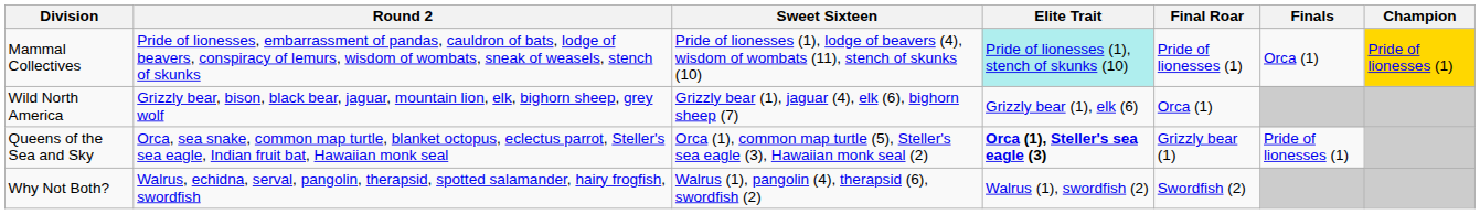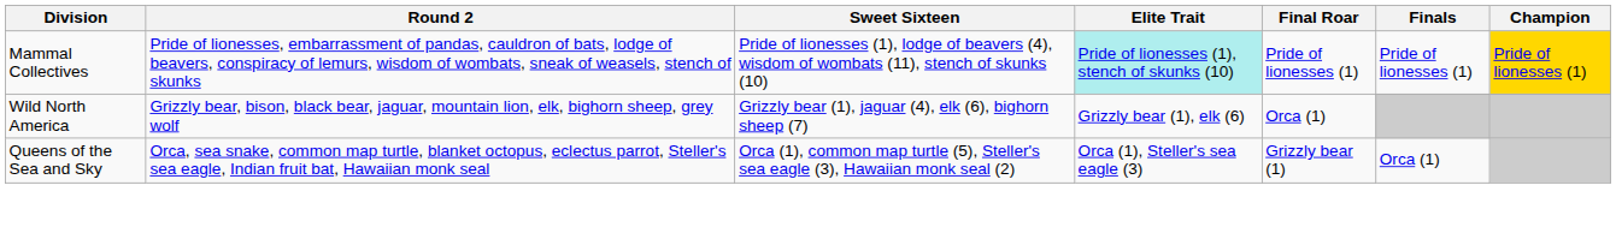 <table class="wikitable">
 <tr>
 <th>Division</th>
 <th>Round 2</th>
 <th>Sweet Sixteen</th>
 <th>Elite Trait</th>
 <th>Final Roar</th>
 <th>Finals</th>
 <th>Champion</th>
 </tr>
 <tr>
 <td>Mammal Collectives</td>
 <td><a href='#'>Pride of lionesses</a>, <a href='#'>embarrassment of pandas</a>, <a href='#'>cauldron of bats</a>, <a href='#'>lodge of beavers</a>, <a href='#'>conspiracy of lemurs</a>, <a href='#'>wisdom of wombats</a>, <a href='#'>sneak of weasels</a>, <a href='#'>stench of skunks</a></td>
 <td><a href='#'>Pride of lionesses</a> (1), <a href='#'>lodge of beavers</a> (4), <a href='#'>wisdom of wombats</a> (11), <a href='#'>stench of skunks</a> (10)</td>
 <td style="background: paleturquoise;"><a href='#'>Pride of lionesses</a> (1), <a href='#'>stench of skunks</a> (10)</td>
 <td><a href='#'>Pride of lionesses</a> (1)</td>
-<td><a href='#'>Orca</a> (1)</td>
+<td><a href='#'>Pride of lionesses</a> (1)</td>
 <td style="background:gold;"><a href='#'>Pride of lionesses</a> (1)</td>
 </tr>
 <tr>
 <td>Wild North America</td>
 <td><a href='#'>Grizzly bear</a>, <a href='#'>bison</a>, <a href='#'>black bear</a>, <a href='#'>jaguar</a>, <a href='#'>mountain lion</a>, <a href='#'>elk</a>, <a href='#'>bighorn sheep</a>, <a href='#'>grey wolf</a></td>
 <td><a href='#'>Grizzly bear</a> (1), <a href='#'>jaguar</a> (4), <a href='#'>elk</a> (6), <a href='#'>bighorn sheep</a> (7)</td>
 <td><a href='#'>Grizzly bear</a> (1), <a href='#'>elk</a> (6)</td>
 <td><a href='#'>Orca</a> (1)</td>
 <td style="background:#ccc;"></td>
 <td style="background:#ccc;"></td>
 </tr>
 <tr>
 <td>Queens of the Sea and Sky</td>
 <td><a href='#'>Orca</a>, <a href='#'>sea snake</a>, <a href='#'>common map turtle</a>, <a href='#'>blanket octopus</a>, <a href='#'>eclectus parrot</a>, <a href='#'>Steller's sea eagle</a>, <a href='#'>Indian fruit bat</a>, <a href='#'>Hawaiian monk seal</a></td>
 <td><a href='#'>Orca</a> (1), <a href='#'>common map turtle</a> (5), <a href='#'>Steller's sea eagle</a> (3), <a href='#'>Hawaiian monk seal</a> (2)</td>
-<td><strong><a href='#'>Orca</a> (1), <a href='#'>Steller's sea eagle</a> (3)</strong></td>
+<td><a href='#'>Orca</a> (1), <a href='#'>Steller's sea eagle</a> (3)</td>
 <td><a href='#'>Grizzly bear</a> (1)</td>
-<td><a href='#'>Pride of lionesses</a> (1)</td>
-<td style="background:#ccc;"></td>
-</tr>
-<tr>
-<td>Why Not Both?</td>
-<td><a href='#'>Walrus</a>, <a href='#'>echidna</a>, <a href='#'>serval</a>, <a href='#'>pangolin</a>, <a href='#'>therapsid</a>, <a href='#'>spotted salamander</a>, <a href='#'>hairy frogfish</a>, <a href='#'>swordfish</a></td>
-<td><a href='#'>Walrus</a> (1), <a href='#'>pangolin</a> (4), <a href='#'>therapsid</a> (6), <a href='#'>swordfish</a> (2)</td>
-<td><a href='#'>Walrus</a> (1), <a href='#'>swordfish</a> (2)</td>
-<td><a href='#'>Swordfish</a> (2)</td>
-<td style="background:#ccc;"></td>
+<td><a href='#'>Orca</a> (1)</td>
 <td style="background:#ccc;"></td>
 </tr>
 </table>
